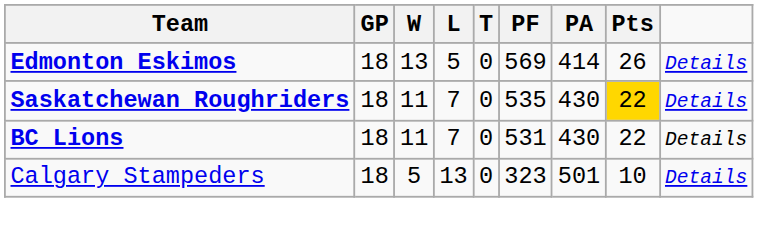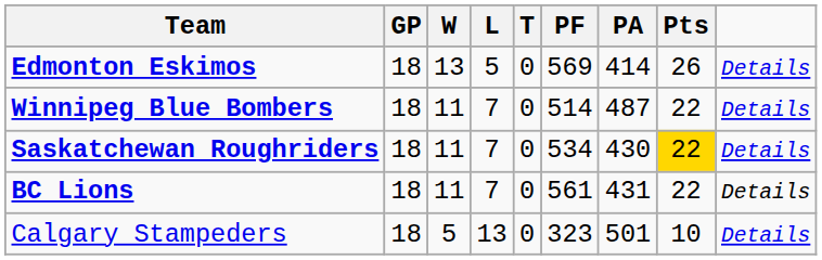 <table class="wikitable">
 <tr>
 <th>Team</th>
 <th>GP</th>
 <th>W</th>
 <th>L</th>
 <th>T</th>
 <th>PF</th>
 <th>PA</th>
 <th>Pts</th>
 </tr>
 <tr align="center">
 <td align="left"><strong><a href='#'>Edmonton Eskimos</a></strong></td>
 <td>18</td>
 <td>13</td>
 <td>5</td>
 <td>0</td>
 <td>569</td>
 <td>414</td>
 <td>26</td>
 <td><small><em><a href='#'>Details</a></em></small></td>
 </tr>
 <tr align="center">
+<td align="left"><strong><a href='#'>Winnipeg Blue Bombers</a></strong></td>
+<td>18</td>
+<td>11</td>
+<td>7</td>
+<td>0</td>
+<td>514</td>
+<td>487</td>
+<td>22</td>
+<td><small><em><a href='#'>Details</a></em></small></td>
+</tr>
+<tr align="center">
 <td align="left"><strong><a href='#'>Saskatchewan Roughriders</a></strong></td>
 <td>18</td>
 <td>11</td>
 <td>7</td>
 <td>0</td>
-<td>535</td>
+<td>534</td>
 <td>430</td>
 <td style="background: gold;">22</td>
 <td><small><em><a href='#'>Details</a></em></small></td>
 </tr>
 <tr align="center">
 <td align="left"><strong><a href='#'>BC Lions</a></strong></td>
 <td>18</td>
 <td>11</td>
 <td>7</td>
 <td>0</td>
-<td>531</td>
-<td>430</td>
+<td>561</td>
+<td>431</td>
 <td>22</td>
 <td><small><em>Details</em></small></td>
 </tr>
 <tr align="center">
 <td align="left"><a href='#'>Calgary Stampeders</a></td>
 <td>18</td>
 <td>5</td>
 <td>13</td>
 <td>0</td>
 <td>323</td>
 <td>501</td>
 <td>10</td>
 <td><small><em><a href='#'>Details</a></em></small></td>
 </tr>
 </table>
